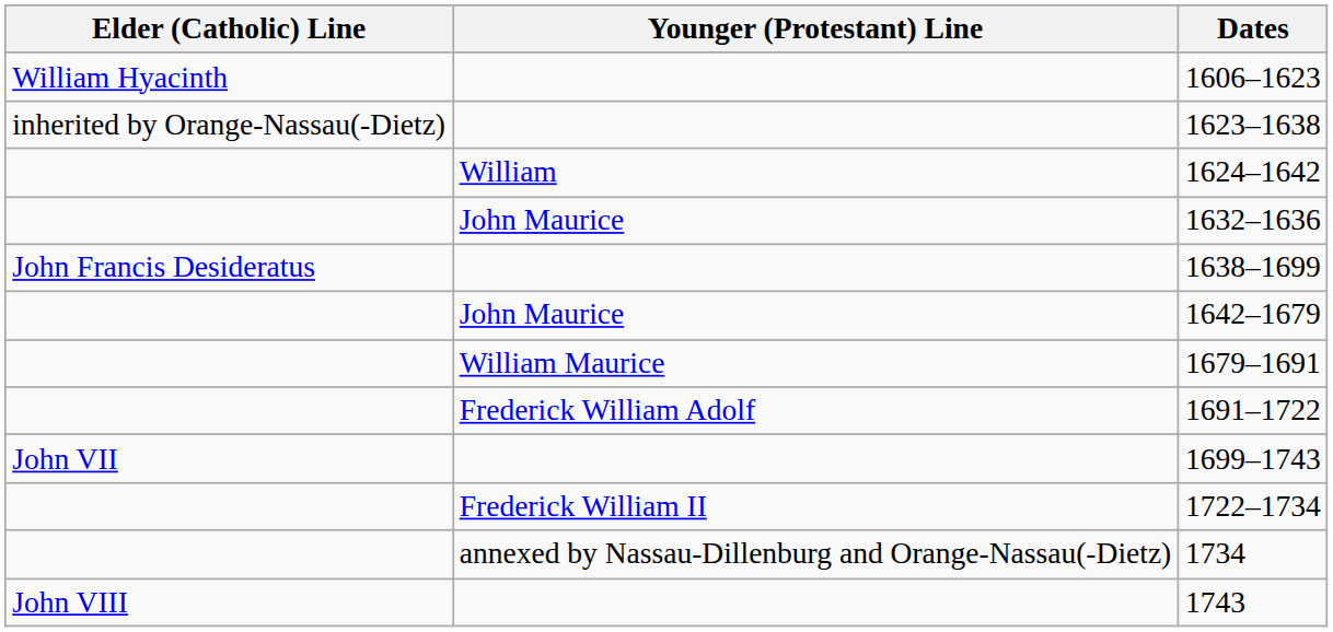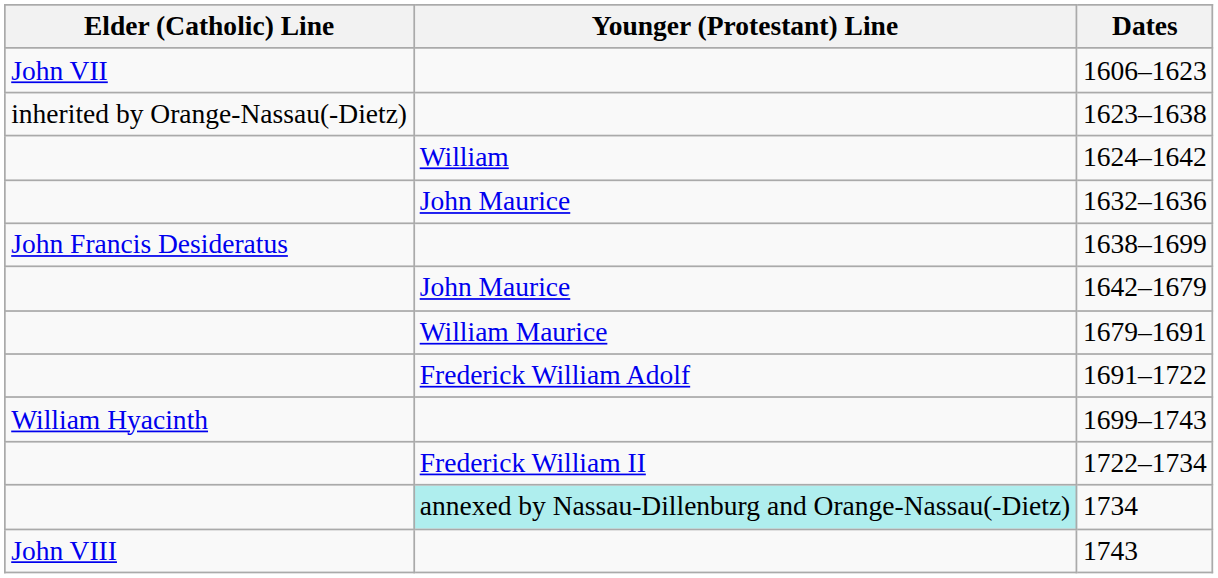 <table class="wikitable">
 <tr>
 <th>Elder (Catholic) Line</th>
 <th>Younger (Protestant) Line</th>
 <th>Dates</th>
 </tr>
 <tr>
-<td><a href='#'>William Hyacinth</a></td>
+<td><a href='#'>John VII</a></td>
 <td></td>
 <td>1606–1623</td>
 </tr>
 <tr>
 <td>inherited by Orange-Nassau(-Dietz)</td>
 <td></td>
 <td>1623–1638</td>
 </tr>
 <tr>
 <td></td>
 <td><a href='#'>William</a></td>
 <td>1624–1642</td>
 </tr>
 <tr>
 <td></td>
 <td><a href='#'>John Maurice</a></td>
 <td>1632–1636</td>
 </tr>
 <tr>
 <td><a href='#'>John Francis Desideratus</a></td>
 <td></td>
 <td>1638–1699</td>
 </tr>
 <tr>
 <td></td>
 <td><a href='#'>John Maurice</a></td>
 <td>1642–1679</td>
 </tr>
 <tr>
 <td></td>
 <td><a href='#'>William Maurice</a></td>
 <td>1679–1691</td>
 </tr>
 <tr>
 <td></td>
 <td><a href='#'>Frederick William Adolf</a></td>
 <td>1691–1722</td>
 </tr>
 <tr>
-<td><a href='#'>John VII</a></td>
+<td><a href='#'>William Hyacinth</a></td>
 <td></td>
 <td>1699–1743</td>
 </tr>
 <tr>
 <td></td>
 <td><a href='#'>Frederick William II</a></td>
 <td>1722–1734</td>
 </tr>
 <tr>
 <td></td>
-<td>annexed by Nassau-Dillenburg and Orange-Nassau(-Dietz)</td>
+<td style="background: paleturquoise;">annexed by Nassau-Dillenburg and Orange-Nassau(-Dietz)</td>
 <td>1734</td>
 </tr>
 <tr>
 <td><a href='#'>John VIII</a></td>
 <td></td>
 <td>1743</td>
 </tr>
 </table>
